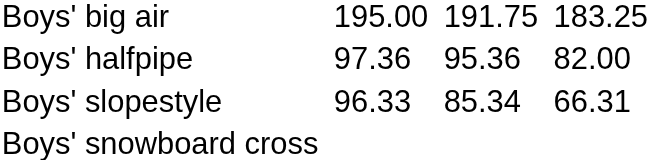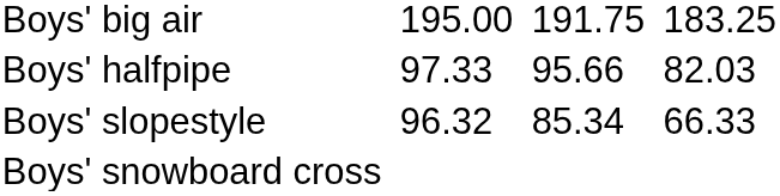 <table>
 <tr>
 <td>Boys' big air<br></td>
 <td></td>
 <td>195.00</td>
 <td></td>
 <td>191.75</td>
 <td></td>
 <td>183.25</td>
 </tr>
 <tr>
 <td>Boys' halfpipe<br></td>
 <td></td>
-<td>97.36</td>
+<td>97.33</td>
 <td></td>
-<td>95.36</td>
+<td>95.66</td>
 <td></td>
-<td>82.00</td>
+<td>82.03</td>
 </tr>
 <tr>
 <td>Boys' slopestyle<br></td>
 <td></td>
-<td>96.33</td>
+<td>96.32</td>
 <td></td>
 <td>85.34</td>
 <td></td>
-<td>66.31</td>
+<td>66.33</td>
 </tr>
 <tr>
 <td>Boys' snowboard cross<br></td>
 <td colspan=2></td>
 <td colspan=2></td>
 <td colspan=2></td>
 </tr>
 </table>
